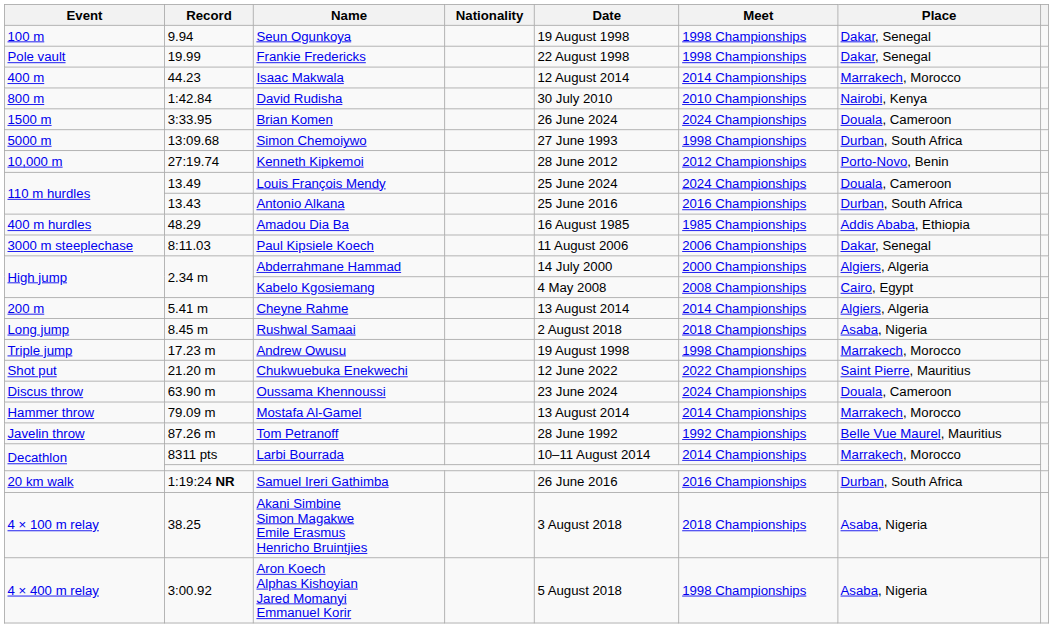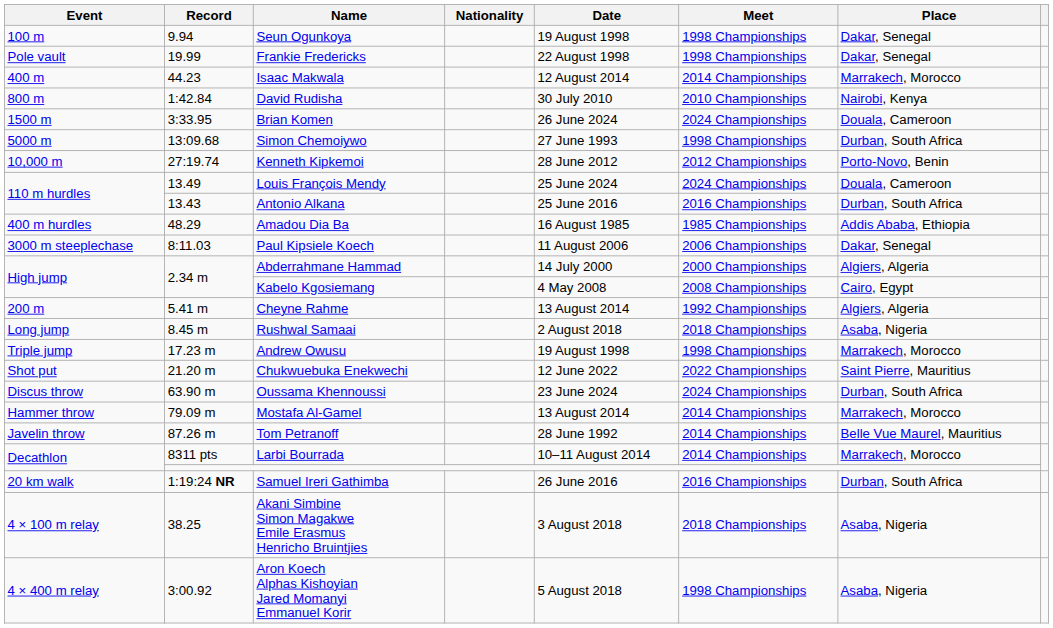 <table class="wikitable" style="font-size:95%; width: 95%;">
 <tr>
 <th>Event</th>
 <th>Record</th>
 <th>Name</th>
 <th>Nationality</th>
 <th>Date</th>
 <th>Meet</th>
 <th>Place</th>
 <th></th>
 </tr>
 <tr>
 <td><a href='#'>100 m</a></td>
 <td>9.94</td>
 <td><a href='#'>Seun Ogunkoya</a></td>
 <td></td>
 <td>19 August 1998</td>
 <td><a href='#'>1998 Championships</a></td>
 <td><a href='#'>Dakar</a>, Senegal</td>
 <td></td>
 </tr>
 <tr>
 <td><a href='#'>Pole vault</a></td>
 <td>19.99</td>
 <td><a href='#'>Frankie Fredericks</a></td>
 <td></td>
 <td>22 August 1998</td>
 <td><a href='#'>1998 Championships</a></td>
 <td><a href='#'>Dakar</a>, Senegal</td>
 <td></td>
 </tr>
 <tr>
 <td><a href='#'>400 m</a></td>
 <td>44.23</td>
 <td><a href='#'>Isaac Makwala</a></td>
 <td></td>
 <td>12 August 2014</td>
 <td><a href='#'>2014 Championships</a></td>
 <td><a href='#'>Marrakech</a>, Morocco</td>
 <td></td>
 </tr>
 <tr>
 <td><a href='#'>800 m</a></td>
 <td>1:42.84 </td>
 <td><a href='#'>David Rudisha</a></td>
 <td></td>
 <td>30 July 2010</td>
 <td><a href='#'>2010 Championships</a></td>
 <td><a href='#'>Nairobi</a>, Kenya</td>
 <td></td>
 </tr>
 <tr>
 <td><a href='#'>1500 m</a></td>
 <td>3:33.95</td>
 <td><a href='#'>Brian Komen</a></td>
 <td></td>
 <td>26 June 2024</td>
 <td><a href='#'>2024 Championships</a></td>
 <td><a href='#'>Douala</a>, Cameroon</td>
 <td></td>
 </tr>
 <tr>
 <td><a href='#'>5000 m</a></td>
 <td>13:09.68</td>
 <td><a href='#'>Simon Chemoiywo</a></td>
 <td></td>
 <td>27 June 1993</td>
 <td><a href='#'>1998 Championships</a></td>
 <td><a href='#'>Durban</a>, South Africa</td>
 <td></td>
 </tr>
 <tr>
 <td><a href='#'>10,000 m</a></td>
 <td>27:19.74</td>
 <td><a href='#'>Kenneth Kipkemoi</a></td>
 <td></td>
 <td>28 June 2012</td>
 <td><a href='#'>2012 Championships</a></td>
 <td><a href='#'>Porto-Novo</a>, Benin</td>
 <td></td>
 </tr>
 <tr>
 <td rowspan=2><a href='#'>110 m hurdles</a></td>
 <td>13.49 </td>
 <td><a href='#'>Louis François Mendy</a></td>
 <td></td>
 <td>25 June 2024</td>
 <td><a href='#'>2024 Championships</a></td>
 <td><a href='#'>Douala</a>, Cameroon</td>
 <td></td>
 </tr>
 <tr>
 <td>13.43 </td>
 <td><a href='#'>Antonio Alkana</a></td>
 <td></td>
 <td>25 June 2016</td>
 <td><a href='#'>2016 Championships</a></td>
 <td><a href='#'>Durban</a>, South Africa</td>
 <td></td>
 </tr>
 <tr>
 <td><a href='#'>400 m hurdles</a></td>
 <td>48.29</td>
 <td><a href='#'>Amadou Dia Ba</a></td>
 <td></td>
 <td>16 August 1985</td>
 <td><a href='#'>1985 Championships</a></td>
 <td><a href='#'>Addis Ababa</a>, Ethiopia</td>
 <td></td>
 </tr>
 <tr>
 <td><a href='#'>3000 m steeplechase</a></td>
 <td>8:11.03</td>
 <td><a href='#'>Paul Kipsiele Koech</a></td>
 <td></td>
 <td>11 August 2006</td>
 <td><a href='#'>2006 Championships</a></td>
 <td><a href='#'>Dakar</a>, Senegal</td>
 <td></td>
 </tr>
 <tr>
 <td rowspan=2><a href='#'>High jump</a></td>
 <td rowspan=2>2.34 m</td>
 <td><a href='#'>Abderrahmane Hammad</a></td>
 <td></td>
 <td>14 July 2000</td>
 <td><a href='#'>2000 Championships</a></td>
 <td><a href='#'>Algiers</a>, Algeria</td>
 <td></td>
 </tr>
 <tr>
 <td><a href='#'>Kabelo Kgosiemang</a></td>
 <td></td>
 <td>4 May 2008</td>
 <td><a href='#'>2008 Championships</a></td>
 <td><a href='#'>Cairo</a>, Egypt</td>
 <td></td>
 </tr>
 <tr>
 <td><a href='#'>200 m</a></td>
 <td>5.41 m</td>
 <td><a href='#'>Cheyne Rahme</a></td>
 <td></td>
 <td>13 August 2014</td>
-<td><a href='#'>2014 Championships</a></td>
+<td><a href='#'>1992 Championships</a></td>
 <td><a href='#'>Algiers</a>, Algeria</td>
 <td></td>
 </tr>
 <tr>
 <td><a href='#'>Long jump</a></td>
 <td>8.45 m </td>
 <td><a href='#'>Rushwal Samaai</a></td>
 <td></td>
 <td>2 August 2018</td>
 <td><a href='#'>2018 Championships</a></td>
 <td><a href='#'>Asaba</a>, Nigeria</td>
 <td></td>
 </tr>
 <tr>
 <td><a href='#'>Triple jump</a></td>
 <td>17.23 m</td>
 <td><a href='#'>Andrew Owusu</a></td>
 <td></td>
 <td>19 August 1998</td>
 <td><a href='#'>1998 Championships</a></td>
 <td><a href='#'>Marrakech</a>, Morocco</td>
 <td></td>
 </tr>
 <tr>
 <td><a href='#'>Shot put</a></td>
 <td>21.20 m</td>
 <td><a href='#'>Chukwuebuka Enekwechi</a></td>
 <td></td>
 <td>12 June 2022</td>
 <td><a href='#'>2022 Championships</a></td>
 <td><a href='#'>Saint Pierre</a>, Mauritius</td>
 <td></td>
 </tr>
 <tr>
 <td><a href='#'>Discus throw</a></td>
 <td>63.90 m</td>
 <td><a href='#'>Oussama Khennoussi</a></td>
 <td></td>
 <td>23 June 2024</td>
 <td><a href='#'>2024 Championships</a></td>
-<td><a href='#'>Douala</a>, Cameroon</td>
+<td><a href='#'>Durban</a>, South Africa</td>
 <td></td>
 </tr>
 <tr>
 <td><a href='#'>Hammer throw</a></td>
 <td>79.09 m</td>
 <td><a href='#'>Mostafa Al-Gamel</a></td>
 <td></td>
 <td>13 August 2014</td>
 <td><a href='#'>2014 Championships</a></td>
 <td><a href='#'>Marrakech</a>, Morocco</td>
 <td></td>
 </tr>
 <tr>
 <td><a href='#'>Javelin throw</a></td>
 <td>87.26 m</td>
 <td><a href='#'>Tom Petranoff</a></td>
 <td></td>
 <td>28 June 1992</td>
-<td><a href='#'>1992 Championships</a></td>
+<td><a href='#'>2014 Championships</a></td>
 <td><a href='#'>Belle Vue Maurel</a>, Mauritius</td>
 <td></td>
 </tr>
 <tr>
 <td rowspan=2><a href='#'>Decathlon</a></td>
 <td>8311 pts</td>
 <td><a href='#'>Larbi Bourrada</a></td>
 <td></td>
 <td>10–11 August 2014</td>
 <td><a href='#'>2014 Championships</a></td>
 <td><a href='#'>Marrakech</a>, Morocco</td>
 <td rowspan="2"></td>
 </tr>
 <tr>
 <td colspan=6></td>
 </tr>
 <tr>
 <td><a href='#'>20 km walk</a></td>
 <td>1:19:24 <strong>NR</strong></td>
 <td><a href='#'>Samuel Ireri Gathimba</a></td>
 <td></td>
 <td>26 June 2016</td>
 <td><a href='#'>2016 Championships</a></td>
 <td><a href='#'>Durban</a>, South Africa</td>
 <td></td>
 </tr>
 <tr>
 <td><a href='#'>4 × 100 m relay</a></td>
 <td>38.25</td>
 <td><a href='#'>Akani Simbine</a><br><a href='#'>Simon Magakwe</a><br><a href='#'>Emile Erasmus</a><br><a href='#'>Henricho Bruintjies</a></td>
 <td></td>
 <td>3 August 2018</td>
 <td><a href='#'>2018 Championships</a></td>
 <td><a href='#'>Asaba</a>, Nigeria</td>
 <td></td>
 </tr>
 <tr>
 <td><a href='#'>4 × 400 m relay</a></td>
 <td>3:00.92</td>
 <td><a href='#'>Aron Koech</a><br><a href='#'>Alphas Kishoyian</a><br><a href='#'>Jared Momanyi</a><br><a href='#'>Emmanuel Korir</a></td>
 <td></td>
 <td>5 August 2018</td>
 <td><a href='#'>1998 Championships</a></td>
 <td><a href='#'>Asaba</a>, Nigeria</td>
 <td></td>
 </tr>
 </table>
